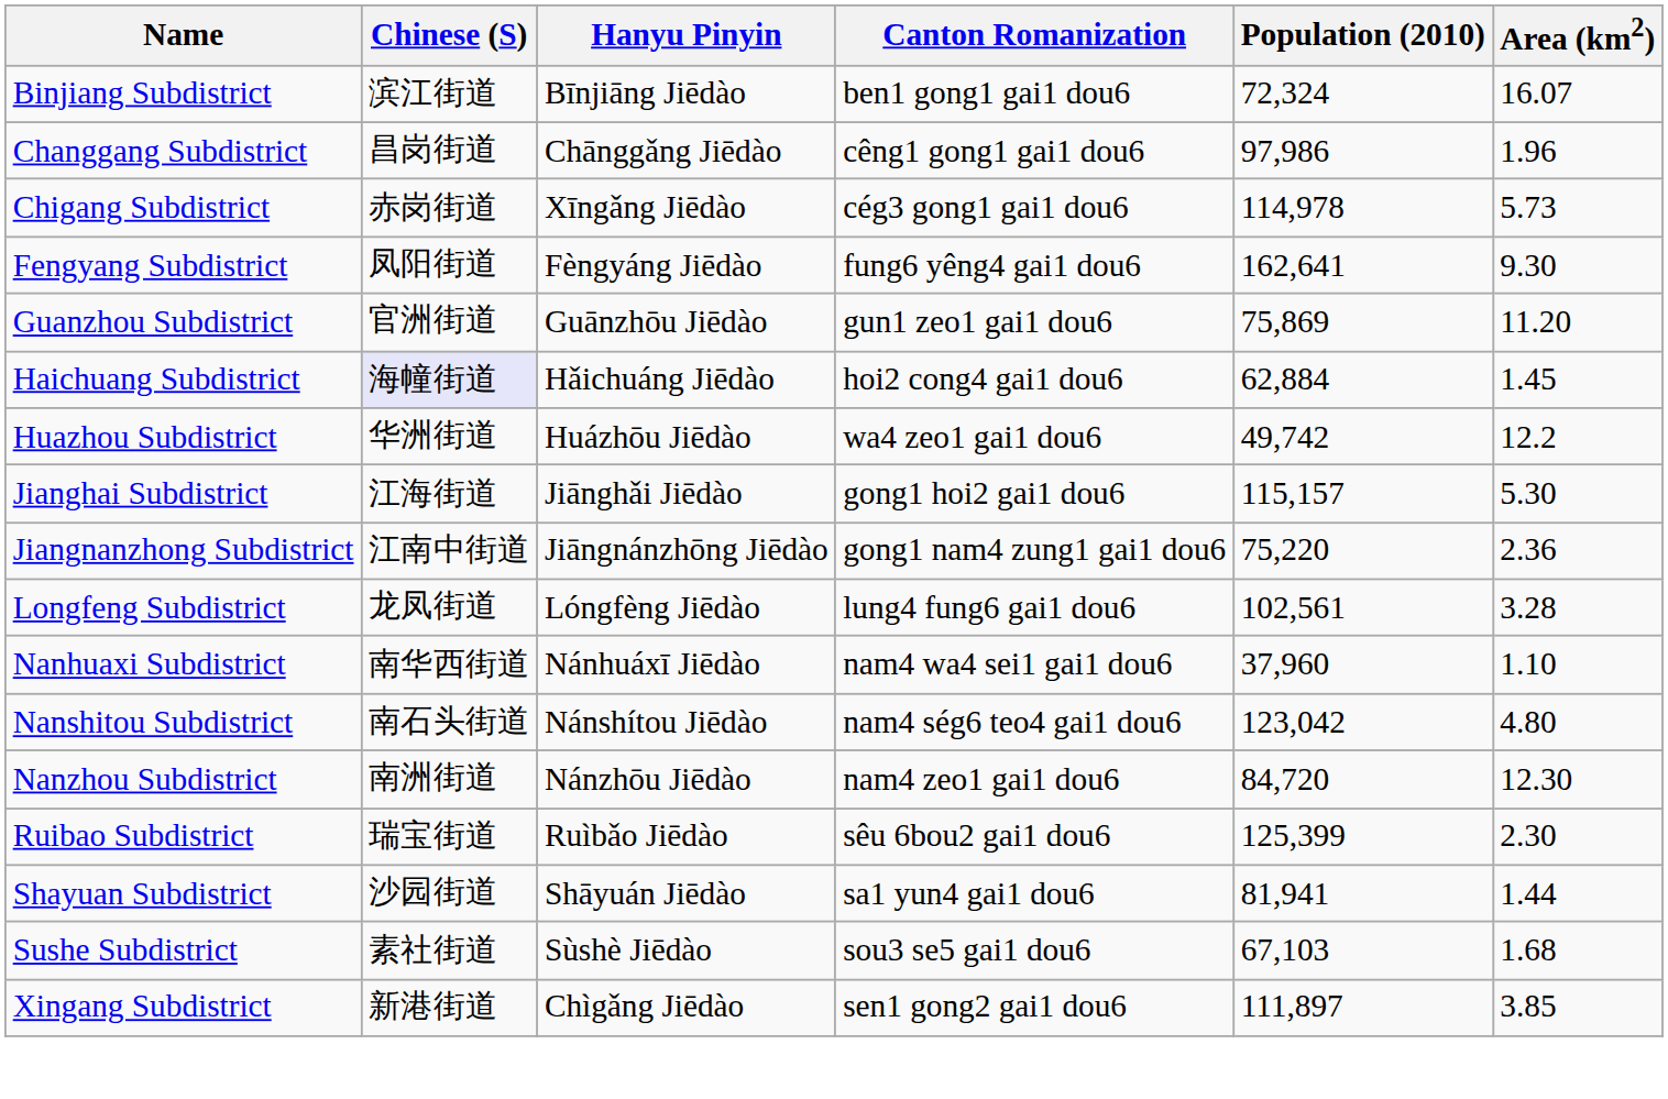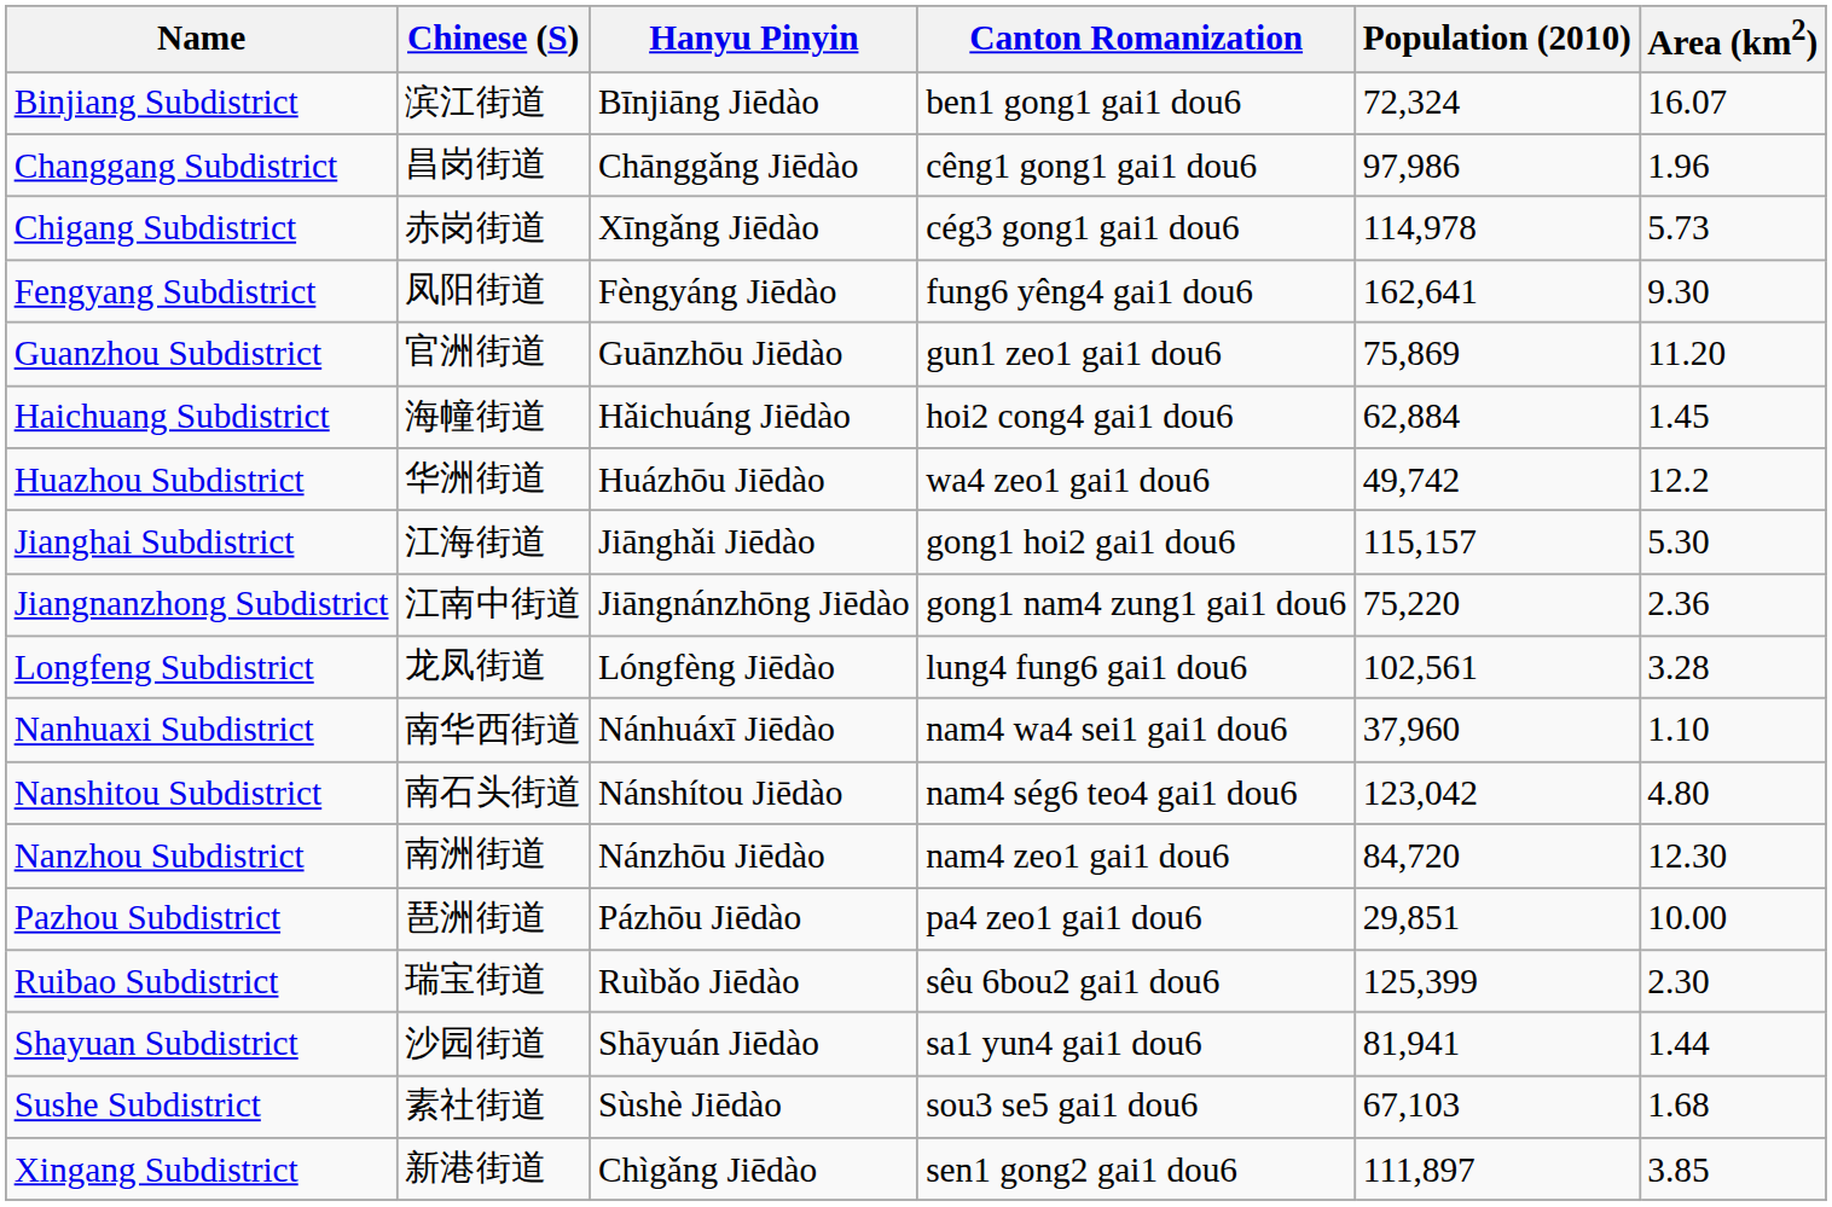 <table class="wikitable">
 <tr>
 <th>Name</th>
 <th><a href='#'>Chinese</a> (<a href='#'>S</a>)</th>
 <th><a href='#'>Hanyu Pinyin</a></th>
 <th><a href='#'>Canton Romanization</a></th>
 <th>Population (2010)</th>
 <th>Area (km<sup>2</sup>)</th>
 </tr>
 <tr>
 <td><a href='#'>Binjiang Subdistrict</a></td>
 <td>滨江街道</td>
 <td>Bīnjiāng Jiēdào</td>
 <td>ben1 gong1 gai1 dou6</td>
 <td>72,324</td>
 <td>16.07</td>
 </tr>
 <tr>
 <td><a href='#'>Changgang Subdistrict</a></td>
 <td>昌岗街道</td>
 <td>Chānggǎng Jiēdào</td>
 <td>cêng1 gong1 gai1 dou6</td>
 <td>97,986</td>
 <td>1.96</td>
 </tr>
 <tr>
 <td><a href='#'>Chigang Subdistrict</a></td>
 <td>赤岗街道</td>
 <td>Xīngǎng Jiēdào</td>
 <td>cég3 gong1 gai1 dou6</td>
 <td>114,978</td>
 <td>5.73</td>
 </tr>
 <tr>
 <td><a href='#'>Fengyang Subdistrict</a></td>
 <td>凤阳街道</td>
 <td>Fèngyáng Jiēdào</td>
 <td>fung6 yêng4 gai1 dou6</td>
 <td>162,641</td>
 <td>9.30</td>
 </tr>
 <tr>
 <td><a href='#'>Guanzhou Subdistrict</a></td>
 <td>官洲街道</td>
 <td>Guānzhōu Jiēdào</td>
 <td>gun1 zeo1 gai1 dou6</td>
 <td>75,869</td>
 <td>11.20</td>
 </tr>
 <tr>
 <td><a href='#'>Haichuang Subdistrict</a></td>
-<td style="background: lavender;">海幢街道</td>
+<td>海幢街道</td>
 <td>Hǎichuáng Jiēdào</td>
 <td>hoi2 cong4 gai1 dou6</td>
 <td>62,884</td>
 <td>1.45</td>
 </tr>
 <tr>
 <td><a href='#'>Huazhou Subdistrict</a></td>
 <td>华洲街道</td>
 <td>Huázhōu Jiēdào</td>
 <td>wa4 zeo1 gai1 dou6</td>
 <td>49,742</td>
 <td>12.2</td>
 </tr>
 <tr>
 <td><a href='#'>Jianghai Subdistrict</a></td>
 <td>江海街道</td>
 <td>Jiānghǎi Jiēdào</td>
 <td>gong1 hoi2 gai1 dou6</td>
 <td>115,157</td>
 <td>5.30</td>
 </tr>
 <tr>
 <td><a href='#'>Jiangnanzhong Subdistrict</a></td>
 <td>江南中街道</td>
 <td>Jiāngnánzhōng Jiēdào</td>
 <td>gong1 nam4 zung1 gai1 dou6</td>
 <td>75,220</td>
 <td>2.36</td>
 </tr>
 <tr>
 <td><a href='#'>Longfeng Subdistrict</a></td>
 <td>龙凤街道</td>
 <td>Lóngfèng Jiēdào</td>
 <td>lung4 fung6 gai1 dou6</td>
 <td>102,561</td>
 <td>3.28</td>
 </tr>
 <tr>
 <td><a href='#'>Nanhuaxi Subdistrict</a></td>
 <td>南华西街道</td>
 <td>Nánhuáxī Jiēdào</td>
 <td>nam4 wa4 sei1 gai1 dou6</td>
 <td>37,960</td>
 <td>1.10</td>
 </tr>
 <tr>
 <td><a href='#'>Nanshitou Subdistrict</a></td>
 <td>南石头街道</td>
 <td>Nánshítou Jiēdào</td>
 <td>nam4 ség6 teo4 gai1 dou6</td>
 <td>123,042</td>
 <td>4.80</td>
 </tr>
 <tr>
 <td><a href='#'>Nanzhou Subdistrict</a></td>
 <td>南洲街道</td>
 <td>Nánzhōu Jiēdào</td>
 <td>nam4 zeo1 gai1 dou6</td>
 <td>84,720</td>
 <td>12.30</td>
 </tr>
 <tr>
+<td><a href='#'>Pazhou Subdistrict</a></td>
+<td>琶洲街道</td>
+<td>Pázhōu Jiēdào</td>
+<td>pa4 zeo1 gai1 dou6</td>
+<td>29,851</td>
+<td>10.00</td>
+</tr>
+<tr>
 <td><a href='#'>Ruibao Subdistrict</a></td>
 <td>瑞宝街道</td>
 <td>Ruìbǎo Jiēdào</td>
 <td>sêu 6bou2 gai1 dou6</td>
 <td>125,399</td>
 <td>2.30</td>
 </tr>
 <tr>
 <td><a href='#'>Shayuan Subdistrict</a></td>
 <td>沙园街道</td>
 <td>Shāyuán Jiēdào</td>
 <td>sa1 yun4 gai1 dou6</td>
 <td>81,941</td>
 <td>1.44</td>
 </tr>
 <tr>
 <td><a href='#'>Sushe Subdistrict</a></td>
 <td>素社街道</td>
 <td>Sùshè Jiēdào</td>
 <td>sou3 se5 gai1 dou6</td>
 <td>67,103</td>
 <td>1.68</td>
 </tr>
 <tr>
 <td><a href='#'>Xingang Subdistrict</a></td>
 <td>新港街道</td>
 <td>Chìgǎng Jiēdào</td>
 <td>sen1 gong2 gai1 dou6</td>
 <td>111,897</td>
 <td>3.85</td>
 </tr>
 </table>
